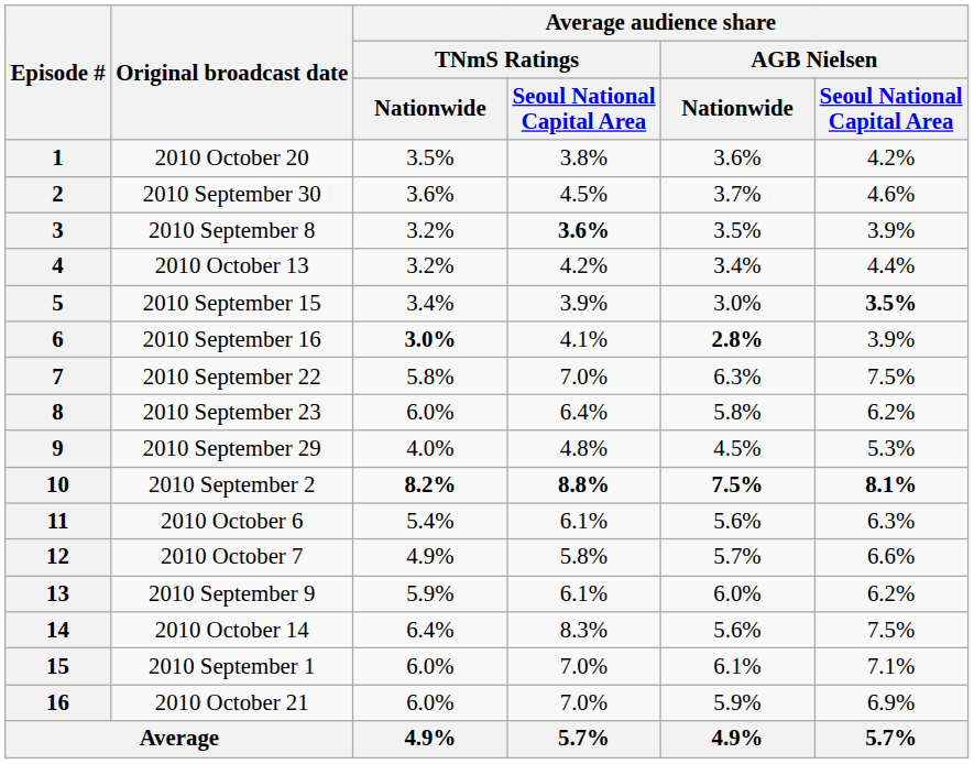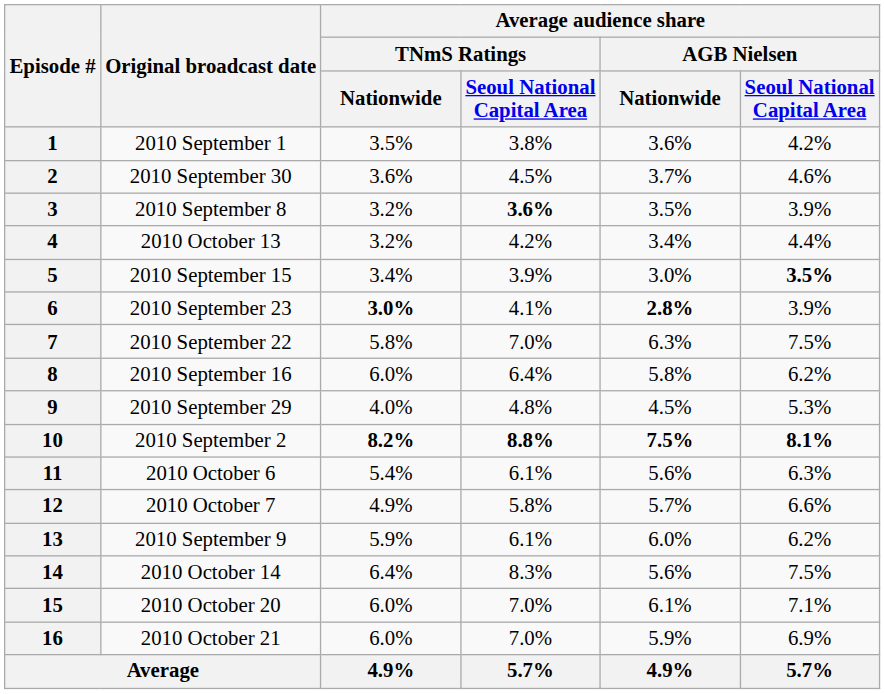 <table class=wikitable style="text-align:center">
 <tr>
 <th rowspan="3">Episode #</th>
 <th rowspan="3">Original broadcast date</th>
 <th colspan="4">Average audience share</th>
 </tr>
 <tr>
 <th colspan="2">TNmS Ratings</th>
 <th colspan="2">AGB Nielsen</th>
 </tr>
 <tr>
 <th width=100>Nationwide</th>
 <th width=100><a href='#'>Seoul National Capital Area</a></th>
 <th width=100>Nationwide</th>
 <th width=100><a href='#'>Seoul National Capital Area</a></th>
 </tr>
 <tr>
 <th>1</th>
-<td>2010 October 20</td>
+<td>2010 September 1</td>
 <td>3.5%</td>
 <td>3.8%</td>
 <td>3.6%</td>
 <td>4.2%</td>
 </tr>
 <tr>
 <th>2</th>
 <td>2010 September 30</td>
 <td>3.6%</td>
 <td>4.5%</td>
 <td>3.7%</td>
 <td>4.6%</td>
 </tr>
 <tr>
 <th>3</th>
 <td>2010 September 8</td>
 <td>3.2%</td>
 <td><span><strong>3.6%</strong></span></td>
 <td>3.5%</td>
 <td>3.9%</td>
 </tr>
 <tr>
 <th>4</th>
 <td>2010 October 13</td>
 <td>3.2%</td>
 <td>4.2%</td>
 <td>3.4%</td>
 <td>4.4%</td>
 </tr>
 <tr>
 <th>5</th>
 <td>2010 September 15</td>
 <td>3.4%</td>
 <td>3.9%</td>
 <td>3.0%</td>
 <td><span><strong>3.5%</strong></span></td>
 </tr>
 <tr>
 <th>6</th>
-<td>2010 September 16</td>
+<td>2010 September 23</td>
 <td><span><strong>3.0%</strong></span></td>
 <td>4.1%</td>
 <td><span><strong>2.8%</strong></span></td>
 <td>3.9%</td>
 </tr>
 <tr>
 <th>7</th>
 <td>2010 September 22</td>
 <td>5.8%</td>
 <td>7.0%</td>
 <td>6.3%</td>
 <td>7.5%</td>
 </tr>
 <tr>
 <th>8</th>
-<td>2010 September 23</td>
+<td>2010 September 16</td>
 <td>6.0%</td>
 <td>6.4%</td>
 <td>5.8%</td>
 <td>6.2%</td>
 </tr>
 <tr>
 <th>9</th>
 <td>2010 September 29</td>
 <td>4.0%</td>
 <td>4.8%</td>
 <td>4.5%</td>
 <td>5.3%</td>
 </tr>
 <tr>
 <th>10</th>
 <td>2010 September 2</td>
 <td><span><strong>8.2%</strong></span></td>
 <td><span><strong>8.8%</strong></span></td>
 <td><span><strong>7.5%</strong></span></td>
 <td><span><strong>8.1%</strong></span></td>
 </tr>
 <tr>
 <th>11</th>
 <td>2010 October 6</td>
 <td>5.4%</td>
 <td>6.1%</td>
 <td>5.6%</td>
 <td>6.3%</td>
 </tr>
 <tr>
 <th>12</th>
 <td>2010 October 7</td>
 <td>4.9%</td>
 <td>5.8%</td>
 <td>5.7%</td>
 <td>6.6%</td>
 </tr>
 <tr>
 <th>13</th>
 <td>2010 September 9</td>
 <td>5.9%</td>
 <td>6.1%</td>
 <td>6.0%</td>
 <td>6.2%</td>
 </tr>
 <tr>
 <th>14</th>
 <td>2010 October 14</td>
 <td>6.4%</td>
 <td>8.3%</td>
 <td>5.6%</td>
 <td>7.5%</td>
 </tr>
 <tr>
 <th>15</th>
-<td>2010 September 1</td>
+<td>2010 October 20</td>
 <td>6.0%</td>
 <td>7.0%</td>
 <td>6.1%</td>
 <td>7.1%</td>
 </tr>
 <tr>
 <th>16</th>
 <td>2010 October 21</td>
 <td>6.0%</td>
 <td>7.0%</td>
 <td>5.9%</td>
 <td>6.9%</td>
 </tr>
 <tr>
 <th colspan=2>Average</th>
 <th>4.9%</th>
 <th>5.7%</th>
 <th>4.9%</th>
 <th>5.7%</th>
 </tr>
 </table>
